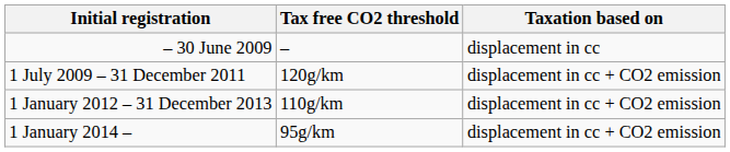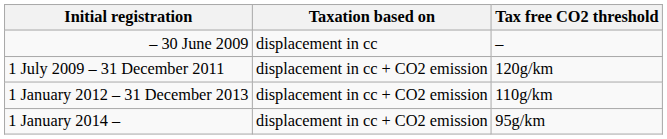 <table class="wikitable">
 <tr>
 <th>Initial registration</th>
+<th>Taxation based on</th>
 <th>Tax free CO2 threshold</th>
-<th>Taxation based on</th>
 </tr>
 <tr>
 <td style="text-align:right;">– 30 June 2009</td>
+<td>displacement in cc</td>
 <td>–</td>
-<td>displacement in cc</td>
 </tr>
 <tr>
 <td>1 July 2009 – 31 December 2011</td>
+<td>displacement in cc + CO2 emission</td>
 <td>120g/km</td>
-<td>displacement in cc + CO2 emission</td>
 </tr>
 <tr>
 <td>1 January 2012 – 31 December 2013</td>
+<td>displacement in cc + CO2 emission</td>
 <td>110g/km</td>
-<td>displacement in cc + CO2 emission</td>
 </tr>
 <tr>
 <td>1 January 2014 –</td>
+<td>displacement in cc + CO2 emission</td>
 <td>95g/km</td>
-<td>displacement in cc + CO2 emission</td>
 </tr>
 </table>
